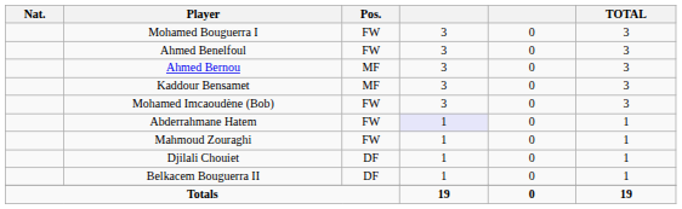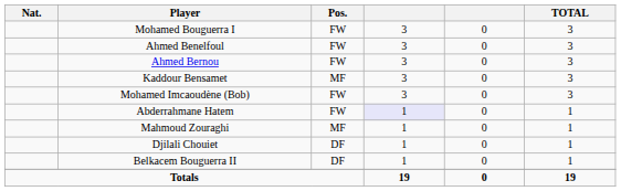 <table class="wikitable sortable alternance"  style="font-size:85%; text-align:center; line-height:14px; width:60%;">
 <tr>
 <th width=10>Nat.</th>
 <th width=140>Player</th>
 <th width=10>Pos.</th>
 <th width=40></th>
 <th width=40></th>
 <th width=40>TOTAL</th>
 </tr>
 <tr>
 <td></td>
 <td>Mohamed Bouguerra I</td>
 <td>FW</td>
 <td>3</td>
 <td>0</td>
 <td>3</td>
 </tr>
 <tr>
 <td></td>
 <td>Ahmed Benelfoul</td>
 <td>FW</td>
 <td>3</td>
 <td>0</td>
 <td>3</td>
 </tr>
 <tr>
 <td></td>
 <td><a href='#'>Ahmed Bernou</a></td>
-<td>MF</td>
+<td>FW</td>
 <td>3</td>
 <td>0</td>
 <td>3</td>
 </tr>
 <tr>
 <td></td>
 <td>Kaddour Bensamet</td>
 <td>MF</td>
 <td>3</td>
 <td>0</td>
 <td>3</td>
 </tr>
 <tr>
 <td></td>
 <td>Mohamed Imcaoudène (Bob)</td>
 <td>FW</td>
 <td>3</td>
 <td>0</td>
 <td>3</td>
 </tr>
 <tr>
 <td></td>
 <td>Abderrahmane Hatem</td>
 <td>FW</td>
 <td style="background: lavender;">1</td>
 <td>0</td>
 <td>1</td>
 </tr>
 <tr>
 <td></td>
 <td>Mahmoud Zouraghi</td>
-<td>FW</td>
+<td>MF</td>
 <td>1</td>
 <td>0</td>
 <td>1</td>
 </tr>
 <tr>
 <td></td>
 <td>Djilali Chouiet</td>
 <td>DF</td>
 <td>1</td>
 <td>0</td>
 <td>1</td>
 </tr>
 <tr>
 <td></td>
 <td>Belkacem Bouguerra II</td>
 <td>DF</td>
 <td>1</td>
 <td>0</td>
 <td>1</td>
 </tr>
 <tr>
 </tr>
 <tr class="sortbottom">
 <td colspan="3"><strong>Totals</strong></td>
 <td><strong>19</strong></td>
 <td><strong>0</strong></td>
 <td><strong>19</strong></td>
 </tr>
 </table>
